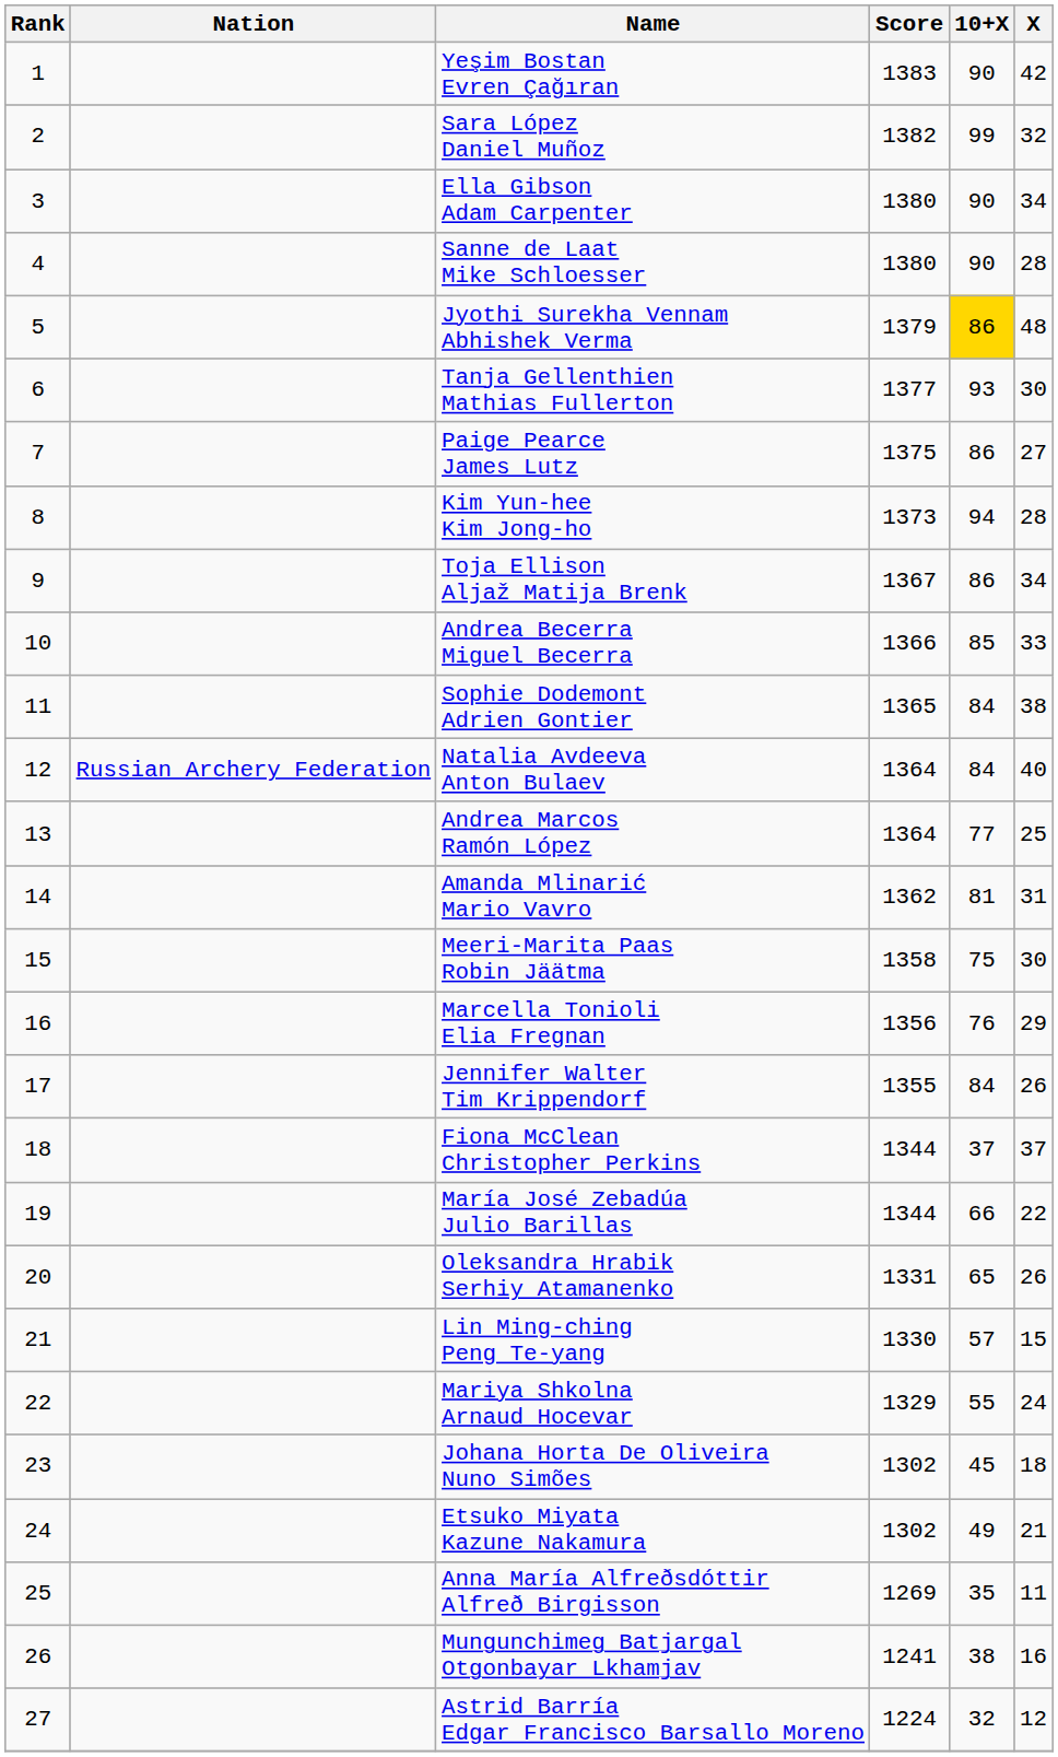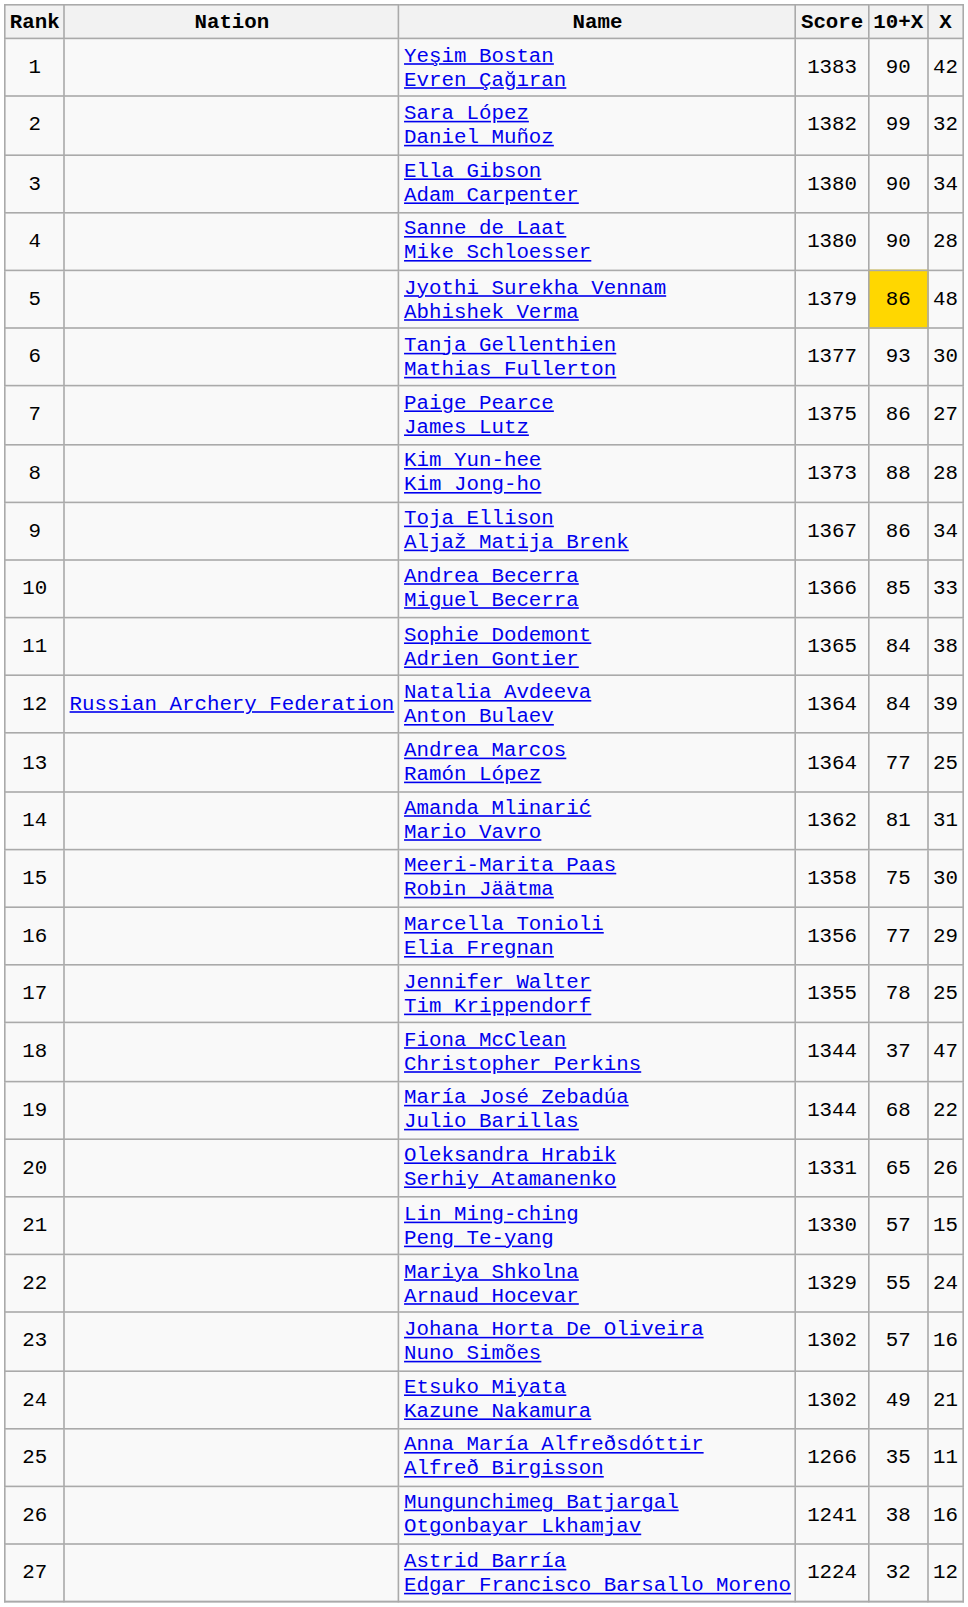 <table class="wikitable sortable" style="text-align:center">
 <tr>
 <th>Rank</th>
 <th>Nation</th>
 <th>Name</th>
 <th>Score</th>
 <th>10+X</th>
 <th>X</th>
 </tr>
 <tr>
 <td>1</td>
 <td align=left></td>
 <td align=left><a href='#'>Yeşim Bostan</a> <br> <a href='#'>Evren Çağıran</a></td>
 <td>1383</td>
 <td>90</td>
 <td>42</td>
 </tr>
 <tr>
 <td>2</td>
 <td align=left></td>
 <td align=left><a href='#'>Sara López</a> <br> <a href='#'>Daniel Muñoz</a></td>
 <td>1382</td>
 <td>99</td>
 <td>32</td>
 </tr>
 <tr>
 <td>3</td>
 <td align=left></td>
 <td align=left><a href='#'>Ella Gibson</a> <br> <a href='#'>Adam Carpenter</a></td>
 <td>1380</td>
 <td>90</td>
 <td>34</td>
 </tr>
 <tr>
 <td>4</td>
 <td align=left></td>
 <td align=left><a href='#'>Sanne de Laat</a> <br> <a href='#'>Mike Schloesser</a></td>
 <td>1380</td>
 <td>90</td>
 <td>28</td>
 </tr>
 <tr>
 <td>5</td>
 <td align=left></td>
 <td align=left><a href='#'>Jyothi Surekha Vennam</a> <br> <a href='#'>Abhishek Verma</a></td>
 <td>1379</td>
 <td style="background: gold;">86</td>
 <td>48</td>
 </tr>
 <tr>
 <td>6</td>
 <td align=left></td>
 <td align=left><a href='#'>Tanja Gellenthien</a> <br> <a href='#'>Mathias Fullerton</a></td>
 <td>1377</td>
 <td>93</td>
 <td>30</td>
 </tr>
 <tr>
 <td>7</td>
 <td align=left></td>
 <td align=left><a href='#'>Paige Pearce</a> <br> <a href='#'>James Lutz</a></td>
 <td>1375</td>
 <td>86</td>
 <td>27</td>
 </tr>
 <tr>
 <td>8</td>
 <td align=left></td>
 <td align=left><a href='#'>Kim Yun-hee</a> <br> <a href='#'>Kim Jong-ho</a></td>
 <td>1373</td>
-<td>94</td>
+<td>88</td>
 <td>28</td>
 </tr>
 <tr>
 <td>9</td>
 <td align=left></td>
 <td align=left><a href='#'>Toja Ellison</a> <br> <a href='#'>Aljaž Matija Brenk</a></td>
 <td>1367</td>
 <td>86</td>
 <td>34</td>
 </tr>
 <tr>
 <td>10</td>
 <td align=left></td>
 <td align=left><a href='#'>Andrea Becerra</a> <br> <a href='#'>Miguel Becerra</a></td>
 <td>1366</td>
 <td>85</td>
 <td>33</td>
 </tr>
 <tr>
 <td>11</td>
 <td align=left></td>
 <td align=left><a href='#'>Sophie Dodemont</a> <br> <a href='#'>Adrien Gontier</a></td>
 <td>1365</td>
 <td>84</td>
 <td>38</td>
 </tr>
 <tr>
 <td>12</td>
 <td align=left><a href='#'>Russian Archery Federation</a></td>
 <td align=left><a href='#'>Natalia Avdeeva</a> <br> <a href='#'>Anton Bulaev</a></td>
 <td>1364</td>
 <td>84</td>
-<td>40</td>
+<td>39</td>
 </tr>
 <tr>
 <td>13</td>
 <td align=left></td>
 <td align=left><a href='#'>Andrea Marcos</a> <br> <a href='#'>Ramón López</a></td>
 <td>1364</td>
 <td>77</td>
 <td>25</td>
 </tr>
 <tr>
 <td>14</td>
 <td align=left></td>
 <td align=left><a href='#'>Amanda Mlinarić</a> <br> <a href='#'>Mario Vavro</a></td>
 <td>1362</td>
 <td>81</td>
 <td>31</td>
 </tr>
 <tr>
 <td>15</td>
 <td align=left></td>
 <td align=left><a href='#'>Meeri-Marita Paas</a> <br> <a href='#'>Robin Jäätma</a></td>
 <td>1358</td>
 <td>75</td>
 <td>30</td>
 </tr>
 <tr>
 <td>16</td>
 <td align=left></td>
 <td align=left><a href='#'>Marcella Tonioli</a> <br> <a href='#'>Elia Fregnan</a></td>
 <td>1356</td>
-<td>76</td>
+<td>77</td>
 <td>29</td>
 </tr>
 <tr>
 <td>17</td>
 <td align=left></td>
 <td align=left><a href='#'>Jennifer Walter</a> <br> <a href='#'>Tim Krippendorf</a></td>
 <td>1355</td>
-<td>84</td>
-<td>26</td>
+<td>78</td>
+<td>25</td>
 </tr>
 <tr>
 <td>18</td>
 <td align=left></td>
 <td align=left><a href='#'>Fiona McClean</a> <br> <a href='#'>Christopher Perkins</a></td>
 <td>1344</td>
 <td>37</td>
-<td>37</td>
+<td>47</td>
 </tr>
 <tr>
 <td>19</td>
 <td align=left></td>
 <td align=left><a href='#'>María José Zebadúa</a> <br> <a href='#'>Julio Barillas</a></td>
 <td>1344</td>
-<td>66</td>
+<td>68</td>
 <td>22</td>
 </tr>
 <tr>
 <td>20</td>
 <td align=left></td>
 <td align=left><a href='#'>Oleksandra Hrabik</a> <br> <a href='#'>Serhiy Atamanenko</a></td>
 <td>1331</td>
 <td>65</td>
 <td>26</td>
 </tr>
 <tr>
 <td>21</td>
 <td align=left></td>
 <td align=left><a href='#'>Lin Ming-ching</a> <br> <a href='#'>Peng Te-yang</a></td>
 <td>1330</td>
 <td>57</td>
 <td>15</td>
 </tr>
 <tr>
 <td>22</td>
 <td align=left></td>
 <td align=left><a href='#'>Mariya Shkolna</a> <br> <a href='#'>Arnaud Hocevar</a></td>
 <td>1329</td>
 <td>55</td>
 <td>24</td>
 </tr>
 <tr>
 <td>23</td>
 <td align=left></td>
 <td align=left><a href='#'>Johana Horta De Oliveira</a> <br> <a href='#'>Nuno Simões</a></td>
 <td>1302</td>
-<td>45</td>
-<td>18</td>
+<td>57</td>
+<td>16</td>
 </tr>
 <tr>
 <td>24</td>
 <td align=left></td>
 <td align=left><a href='#'>Etsuko Miyata</a> <br> <a href='#'>Kazune Nakamura</a></td>
 <td>1302</td>
 <td>49</td>
 <td>21</td>
 </tr>
 <tr>
 <td>25</td>
 <td align=left></td>
 <td align=left><a href='#'>Anna María Alfreðsdóttir</a> <br> <a href='#'>Alfreð Birgisson</a></td>
-<td>1269</td>
+<td>1266</td>
 <td>35</td>
 <td>11</td>
 </tr>
 <tr>
 <td>26</td>
 <td align=left></td>
 <td align=left><a href='#'>Mungunchimeg Batjargal</a> <br> <a href='#'>Otgonbayar Lkhamjav</a></td>
 <td>1241</td>
 <td>38</td>
 <td>16</td>
 </tr>
 <tr>
 <td>27</td>
 <td align=left></td>
 <td align=left><a href='#'>Astrid Barría</a> <br> <a href='#'>Edgar Francisco Barsallo Moreno</a></td>
 <td>1224</td>
 <td>32</td>
 <td>12</td>
 </tr>
 <tr>
 </tr>
 </table>
